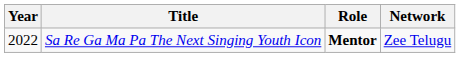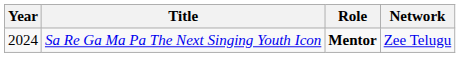 <table class="wikitable">
 <tr>
 <th>Year</th>
 <th>Title</th>
 <th>Role</th>
 <th>Network</th>
 </tr>
 <tr>
-<td>2022</td>
+<td>2024</td>
 <td><em><a href='#'>Sa Re Ga Ma Pa The Next Singing Youth Icon</a></em></td>
 <td><strong>Mentor</strong></td>
 <td><a href='#'>Zee Telugu</a></td>
 </tr>
 </table>
